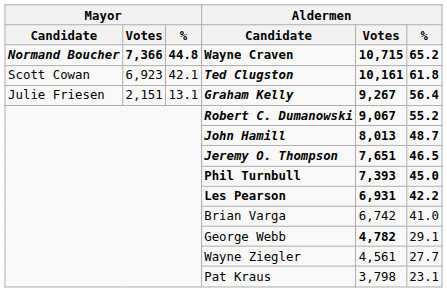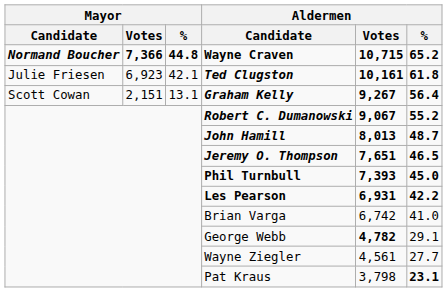 <table class="wikitable collapsible collapsed" align="right">
 <tr>
 <th colspan=3>Mayor</th>
 <th colspan=3>Aldermen</th>
 </tr>
 <tr>
 <th>Candidate</th>
 <th>Votes</th>
 <th>%</th>
 <th>Candidate</th>
 <th>Votes</th>
 <th>%</th>
 </tr>
 <tr>
 <td><strong><em>Normand Boucher</em></strong></td>
 <td><strong>7,366</strong></td>
 <td><strong>44.8</strong></td>
 <td><strong>Wayne Craven</strong></td>
 <td><strong>10,715</strong></td>
 <td><strong>65.2</strong></td>
 </tr>
 <tr>
-<td>Scott Cowan</td>
+<td>Julie Friesen</td>
 <td>6,923</td>
 <td>42.1</td>
 <td><strong><em>Ted Clugston</em></strong></td>
 <td><strong>10,161</strong></td>
 <td><strong>61.8</strong></td>
 </tr>
 <tr>
-<td>Julie Friesen</td>
+<td>Scott Cowan</td>
 <td>2,151</td>
 <td>13.1</td>
 <td><strong><em>Graham Kelly</em></strong></td>
 <td><strong>9,267</strong></td>
 <td><strong>56.4</strong></td>
 </tr>
 <tr>
 <td rowspan=9 colspan=3></td>
 <td><strong><em>Robert C. Dumanowski</em></strong></td>
 <td><strong>9,067</strong></td>
 <td><strong>55.2</strong></td>
 </tr>
 <tr>
 <td><strong><em>John Hamill</em></strong></td>
 <td><strong>8,013</strong></td>
 <td><strong>48.7</strong></td>
 </tr>
 <tr>
 <td><strong><em>Jeremy O. Thompson</em></strong></td>
 <td><strong>7,651</strong></td>
 <td><strong>46.5</strong></td>
 </tr>
 <tr>
 <td><strong>Phil Turnbull</strong></td>
 <td><strong>7,393</strong></td>
 <td><strong>45.0</strong></td>
 </tr>
 <tr>
 <td><strong>Les Pearson</strong></td>
 <td><strong>6,931</strong></td>
 <td><strong>42.2</strong></td>
 </tr>
 <tr>
 <td>Brian Varga</td>
 <td>6,742</td>
 <td>41.0</td>
 </tr>
 <tr>
 <td>George Webb</td>
 <td><strong>4,782</strong></td>
 <td>29.1</td>
 </tr>
 <tr>
 <td>Wayne Ziegler</td>
 <td>4,561</td>
 <td>27.7</td>
 </tr>
 <tr>
 <td>Pat Kraus</td>
 <td>3,798</td>
-<td>23.1</td>
+<td><strong>23.1</strong></td>
 </tr>
 </table>
